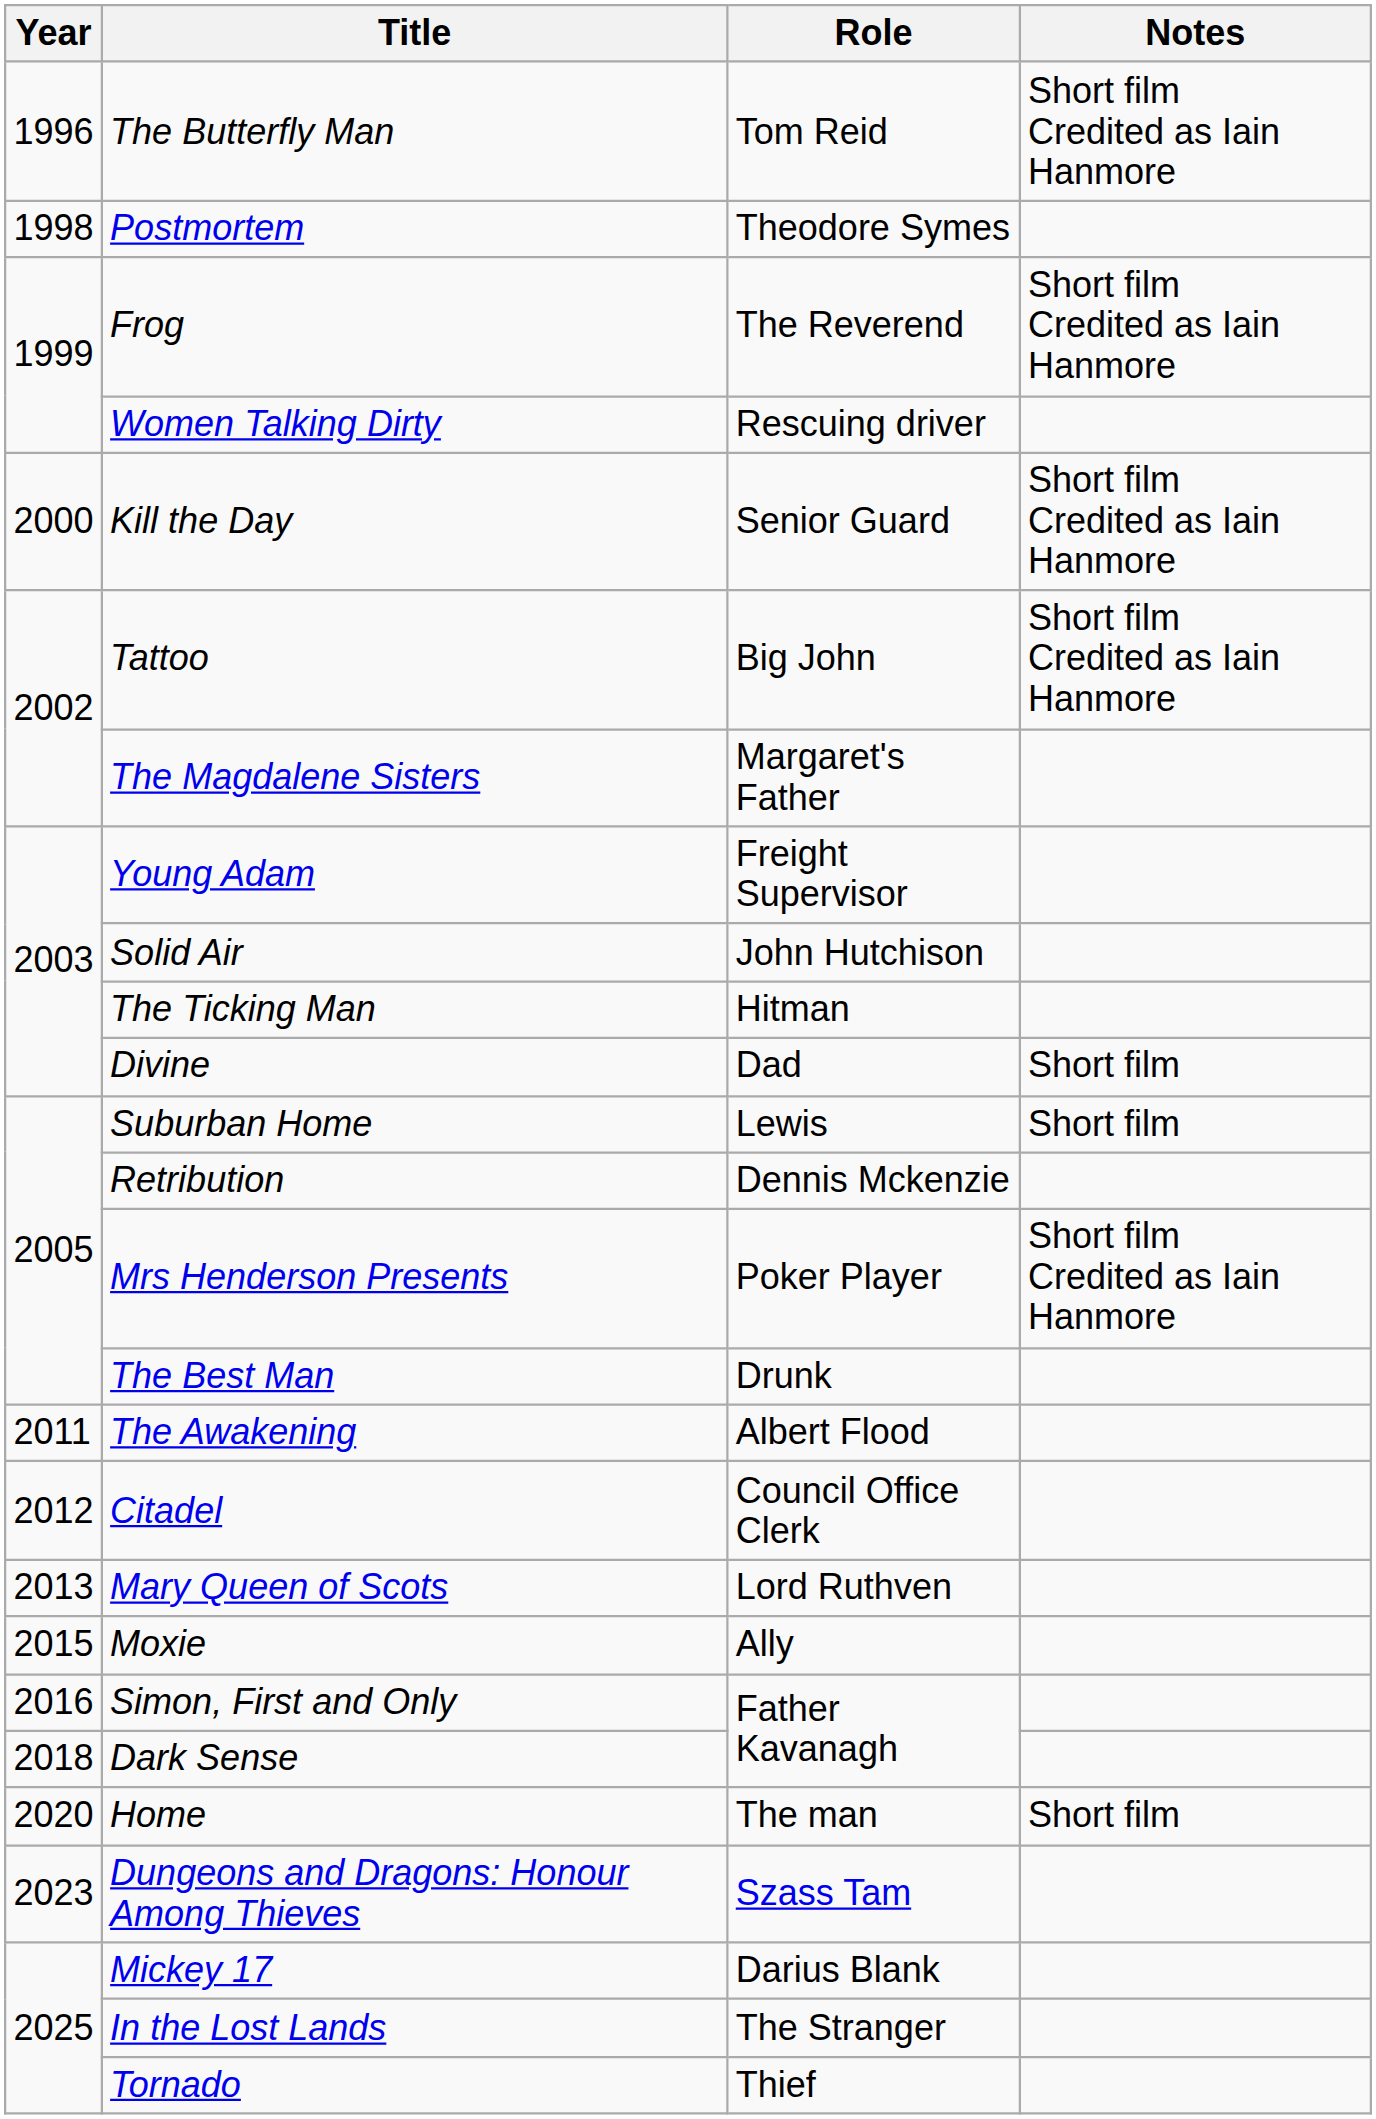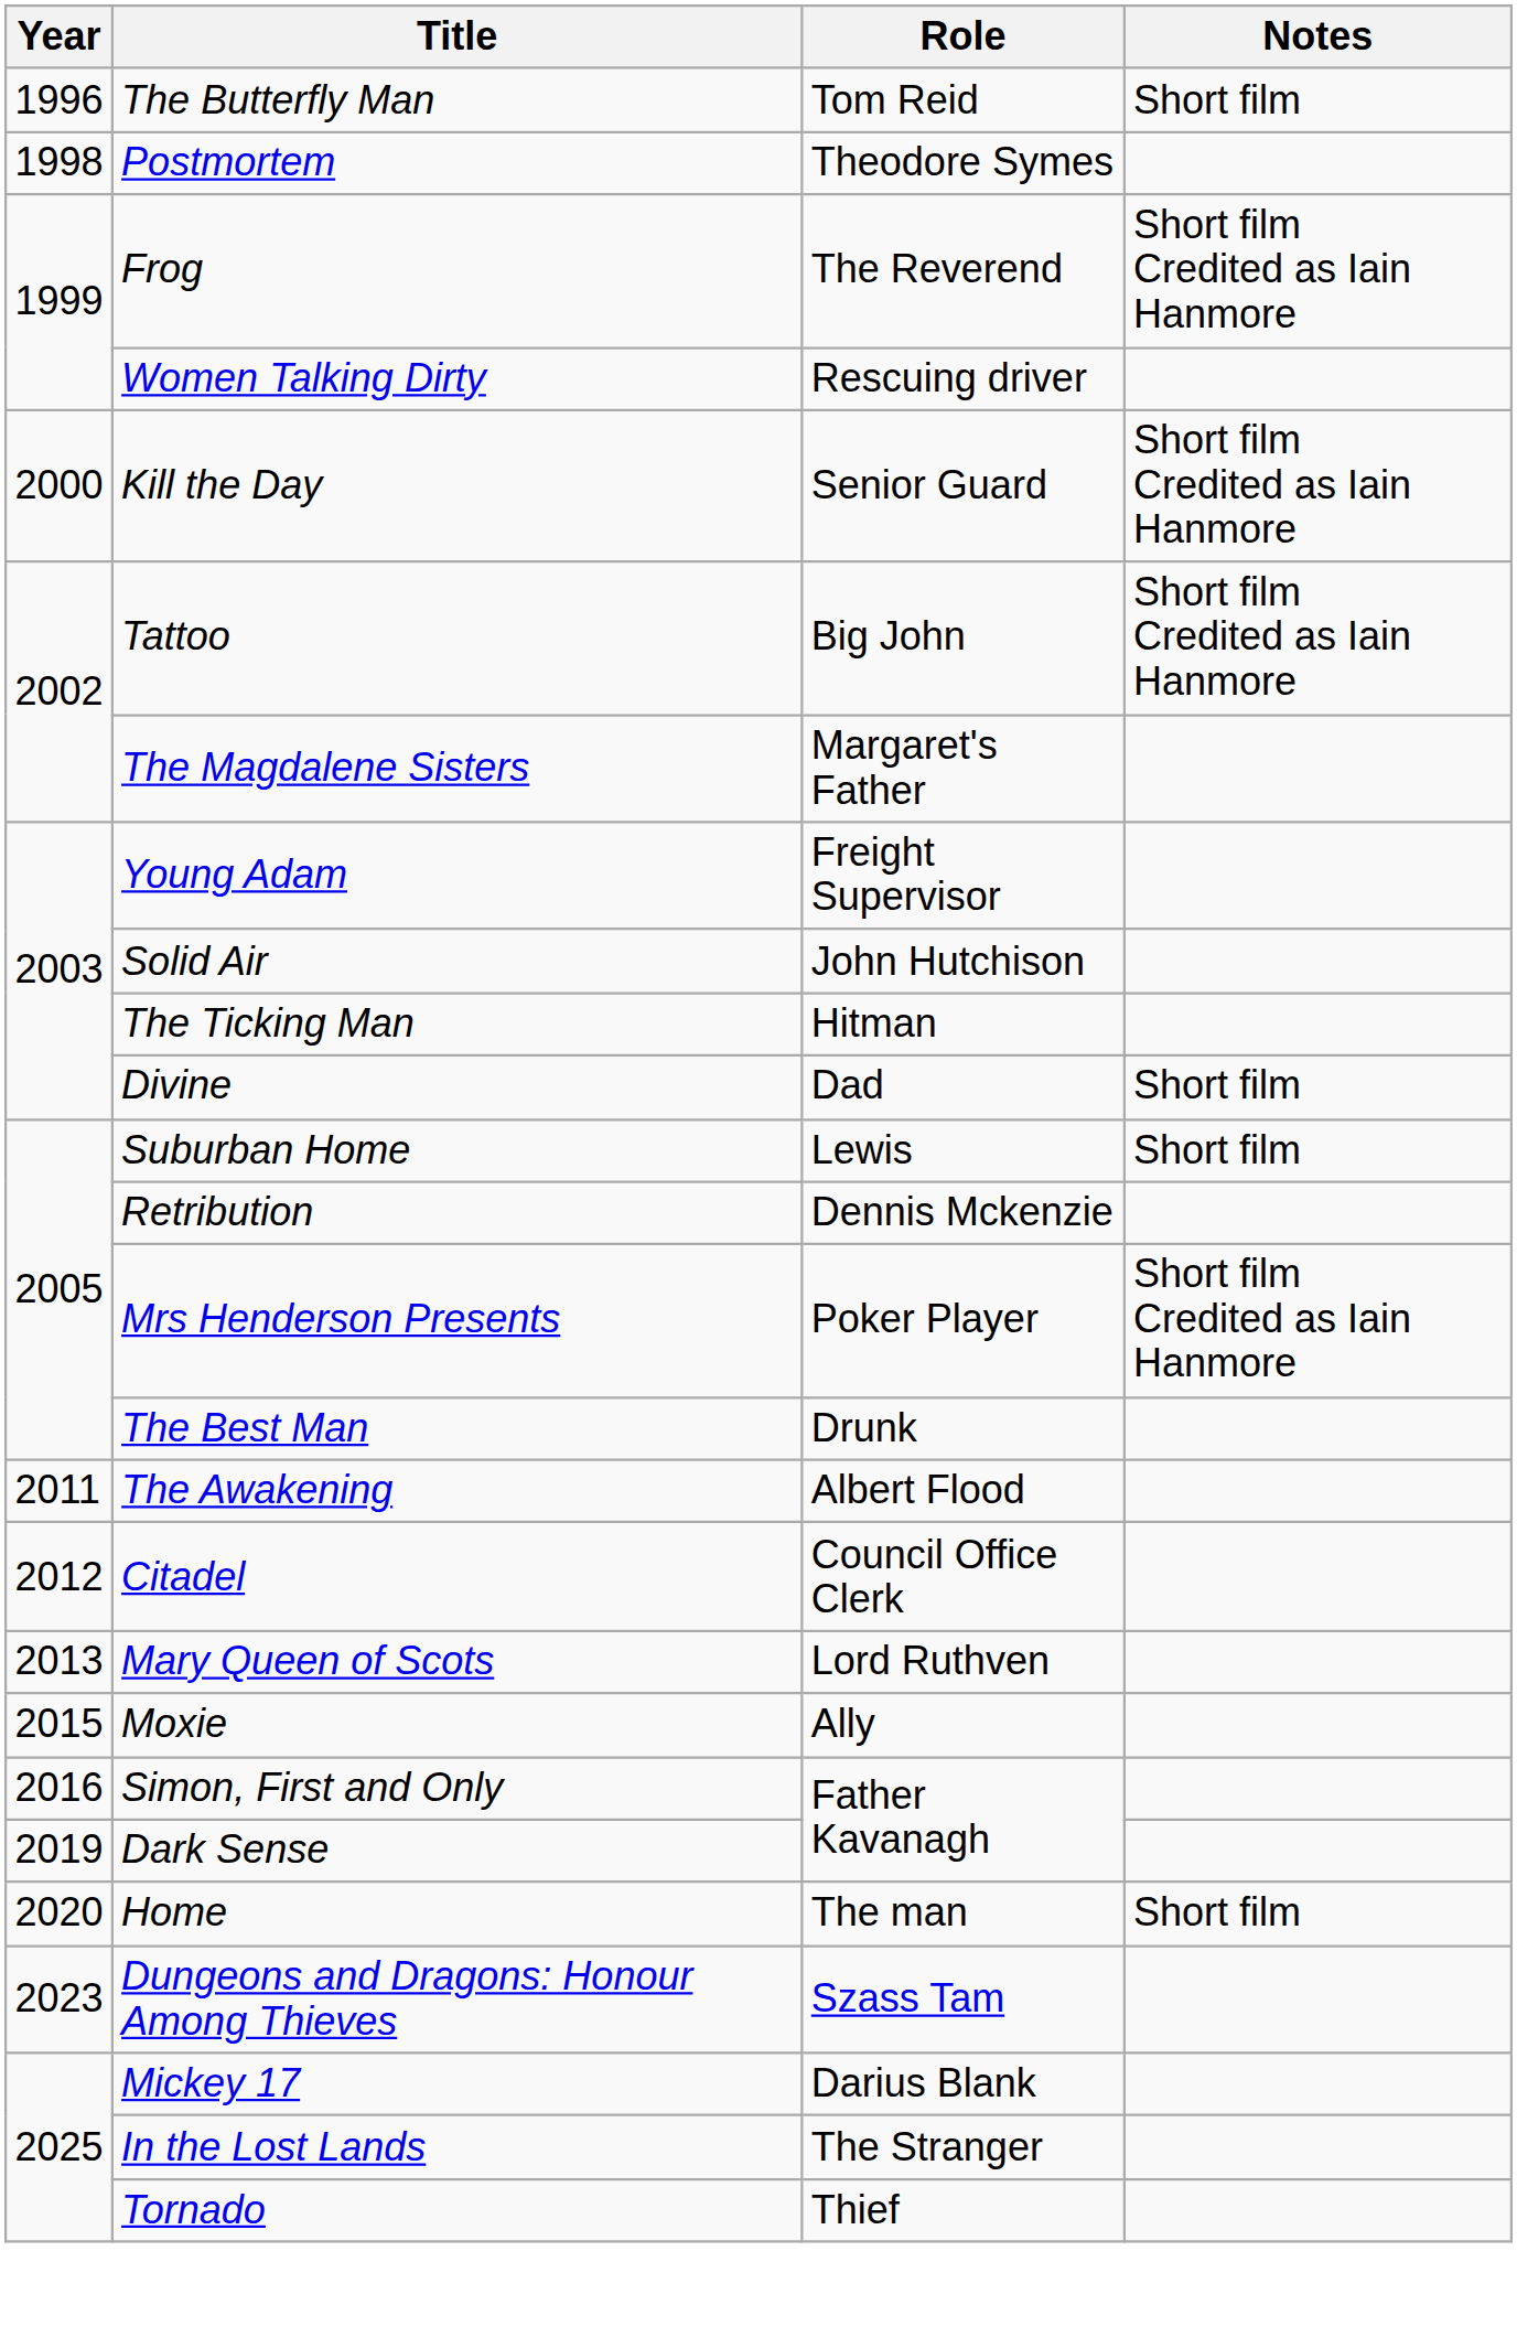 <table class="wikitable">
 <tr>
 <th>Year</th>
 <th>Title</th>
 <th>Role</th>
 <th>Notes</th>
 </tr>
 <tr>
 <td>1996</td>
 <td><em>The Butterfly Man</em></td>
 <td>Tom Reid</td>
-<td>Short film<br>Credited as Iain Hanmore</td>
+<td>Short film</td>
 </tr>
 <tr>
 <td>1998</td>
 <td><em><a href='#'>Postmortem</a></em></td>
 <td>Theodore Symes</td>
 <td></td>
 </tr>
 <tr>
 <td rowspan="2">1999</td>
 <td><em>Frog</em></td>
 <td>The Reverend</td>
 <td>Short film<br>Credited as Iain Hanmore</td>
 </tr>
 <tr>
 <td><em><a href='#'>Women Talking Dirty</a></em></td>
 <td>Rescuing driver</td>
 <td></td>
 </tr>
 <tr>
 <td>2000</td>
 <td><em>Kill the Day</em></td>
 <td>Senior Guard</td>
 <td>Short film<br>Credited as Iain Hanmore</td>
 </tr>
 <tr>
 <td rowspan="2">2002</td>
 <td><em>Tattoo</em></td>
 <td>Big John</td>
 <td>Short film<br>Credited as Iain Hanmore</td>
 </tr>
 <tr>
 <td><em><a href='#'>The Magdalene Sisters</a></em></td>
 <td>Margaret's Father</td>
 <td></td>
 </tr>
 <tr>
 <td rowspan="4">2003</td>
 <td><em><a href='#'>Young Adam</a></em></td>
 <td>Freight Supervisor</td>
 <td></td>
 </tr>
 <tr>
 <td><em>Solid Air</em></td>
 <td>John Hutchison</td>
 <td></td>
 </tr>
 <tr>
 <td><em>The Ticking Man</em></td>
 <td>Hitman</td>
 <td></td>
 </tr>
 <tr>
 <td><em>Divine</em></td>
 <td>Dad</td>
 <td>Short film</td>
 </tr>
 <tr>
 <td rowspan="4">2005</td>
 <td><em>Suburban Home</em></td>
 <td>Lewis</td>
 <td>Short film</td>
 </tr>
 <tr>
 <td><em>Retribution</em></td>
 <td>Dennis Mckenzie</td>
 <td></td>
 </tr>
 <tr>
 <td><em><a href='#'>Mrs Henderson Presents</a></em></td>
 <td>Poker Player</td>
 <td>Short film<br>Credited as Iain Hanmore</td>
 </tr>
 <tr>
 <td><em><a href='#'>The Best Man</a></em></td>
 <td>Drunk</td>
 <td></td>
 </tr>
 <tr>
 <td>2011</td>
 <td><em><a href='#'>The Awakening</a></em></td>
 <td>Albert Flood</td>
 <td></td>
 </tr>
 <tr>
 <td>2012</td>
 <td><em><a href='#'>Citadel</a></em></td>
 <td>Council Office Clerk</td>
 <td></td>
 </tr>
 <tr>
 <td>2013</td>
 <td><em><a href='#'>Mary Queen of Scots</a></em></td>
 <td>Lord Ruthven</td>
 <td></td>
 </tr>
 <tr>
 <td>2015</td>
 <td><em>Moxie</em></td>
 <td>Ally</td>
 <td></td>
 </tr>
 <tr>
 <td>2016</td>
 <td><em>Simon, First and Only</em></td>
 <td rowspan="2">Father Kavanagh</td>
 <td></td>
 </tr>
 <tr>
-<td>2018</td>
+<td>2019</td>
 <td><em>Dark Sense</em></td>
 <td></td>
 </tr>
 <tr>
 <td>2020</td>
 <td><em>Home</em></td>
 <td>The man</td>
 <td>Short film</td>
 </tr>
 <tr>
 <td>2023</td>
 <td><em><a href='#'>Dungeons and Dragons: Honour Among Thieves</a></em></td>
 <td><a href='#'>Szass Tam</a></td>
 <td></td>
 </tr>
 <tr>
 <td rowspan="3">2025</td>
 <td><em><a href='#'>Mickey 17</a></em></td>
 <td>Darius Blank</td>
 <td></td>
 </tr>
 <tr>
 <td><em><a href='#'>In the Lost Lands</a></em></td>
 <td>The Stranger</td>
 <td></td>
 </tr>
 <tr>
 <td><em><a href='#'>Tornado</a></em></td>
 <td>Thief</td>
 <td></td>
 </tr>
 </table>
